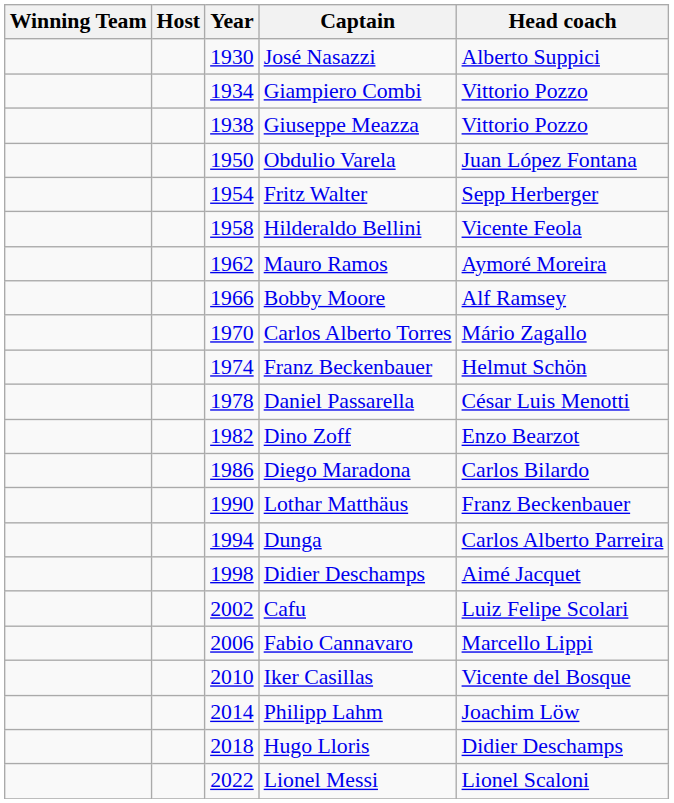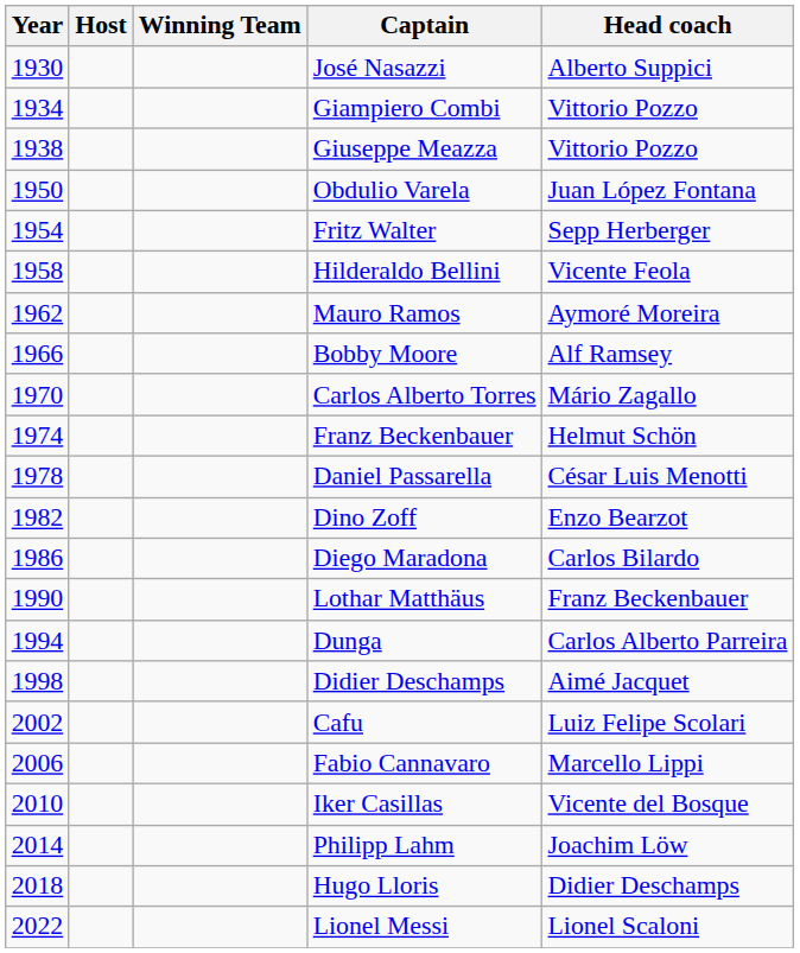 <table class="wikitable sortable">
 <tr>
+<th>Year</th>
+<th>Host</th>
 <th>Winning Team</th>
-<th>Host</th>
-<th>Year</th>
 <th>Captain</th>
 <th>Head coach</th>
 </tr>
 <tr Against>
+<td><a href='#'>1930</a></td>
 <td></td>
 <td></td>
-<td><a href='#'>1930</a></td>
 <td><a href='#'>José Nasazzi</a></td>
 <td><a href='#'>Alberto Suppici</a></td>
 </tr>
 <tr>
+<td><a href='#'>1934</a></td>
 <td></td>
 <td></td>
-<td><a href='#'>1934</a></td>
 <td><a href='#'>Giampiero Combi</a></td>
 <td><a href='#'>Vittorio Pozzo</a></td>
 </tr>
 <tr>
+<td><a href='#'>1938</a></td>
 <td></td>
 <td></td>
-<td><a href='#'>1938</a></td>
 <td><a href='#'>Giuseppe Meazza</a></td>
 <td><a href='#'>Vittorio Pozzo</a></td>
 </tr>
 <tr>
+<td><a href='#'>1950</a></td>
 <td></td>
 <td></td>
-<td><a href='#'>1950</a></td>
 <td><a href='#'>Obdulio Varela</a></td>
 <td><a href='#'>Juan López Fontana</a></td>
 </tr>
 <tr>
+<td><a href='#'>1954</a></td>
 <td></td>
 <td></td>
-<td><a href='#'>1954</a></td>
 <td><a href='#'>Fritz Walter</a></td>
 <td><a href='#'>Sepp Herberger</a></td>
 </tr>
 <tr>
+<td><a href='#'>1958</a></td>
 <td></td>
 <td></td>
-<td><a href='#'>1958</a></td>
 <td><a href='#'>Hilderaldo Bellini</a></td>
 <td><a href='#'>Vicente Feola</a></td>
 </tr>
 <tr>
+<td><a href='#'>1962</a></td>
 <td></td>
 <td></td>
-<td><a href='#'>1962</a></td>
 <td><a href='#'>Mauro Ramos</a></td>
 <td><a href='#'>Aymoré Moreira</a></td>
 </tr>
 <tr>
+<td><a href='#'>1966</a></td>
 <td></td>
 <td></td>
-<td><a href='#'>1966</a></td>
 <td><a href='#'>Bobby Moore</a></td>
 <td><a href='#'>Alf Ramsey</a></td>
 </tr>
 <tr>
+<td><a href='#'>1970</a></td>
 <td></td>
 <td></td>
-<td><a href='#'>1970</a></td>
 <td><a href='#'>Carlos Alberto Torres</a></td>
 <td><a href='#'>Mário Zagallo</a></td>
 </tr>
 <tr>
+<td><a href='#'>1974</a></td>
 <td></td>
 <td></td>
-<td><a href='#'>1974</a></td>
 <td><a href='#'>Franz Beckenbauer</a></td>
 <td><a href='#'>Helmut Schön</a></td>
 </tr>
 <tr>
+<td><a href='#'>1978</a></td>
 <td></td>
 <td></td>
-<td><a href='#'>1978</a></td>
 <td><a href='#'>Daniel Passarella</a></td>
 <td><a href='#'>César Luis Menotti</a></td>
 </tr>
 <tr>
+<td><a href='#'>1982</a></td>
 <td></td>
 <td></td>
-<td><a href='#'>1982</a></td>
 <td><a href='#'>Dino Zoff</a></td>
 <td><a href='#'>Enzo Bearzot</a></td>
 </tr>
 <tr>
+<td><a href='#'>1986</a></td>
 <td></td>
 <td></td>
-<td><a href='#'>1986</a></td>
 <td><a href='#'>Diego Maradona</a></td>
 <td><a href='#'>Carlos Bilardo</a></td>
 </tr>
 <tr>
+<td><a href='#'>1990</a></td>
 <td></td>
 <td></td>
-<td><a href='#'>1990</a></td>
 <td><a href='#'>Lothar Matthäus</a></td>
 <td><a href='#'>Franz Beckenbauer</a></td>
 </tr>
 <tr>
+<td><a href='#'>1994</a></td>
 <td></td>
 <td></td>
-<td><a href='#'>1994</a></td>
 <td><a href='#'>Dunga</a></td>
 <td><a href='#'>Carlos Alberto Parreira</a></td>
 </tr>
 <tr>
+<td><a href='#'>1998</a></td>
 <td></td>
 <td></td>
-<td><a href='#'>1998</a></td>
 <td><a href='#'>Didier Deschamps</a></td>
 <td><a href='#'>Aimé Jacquet</a></td>
 </tr>
 <tr>
+<td><a href='#'>2002</a></td>
+<td> <br> </td>
 <td></td>
-<td> <br> </td>
-<td><a href='#'>2002</a></td>
 <td><a href='#'>Cafu</a></td>
 <td><a href='#'>Luiz Felipe Scolari</a></td>
 </tr>
 <tr>
+<td><a href='#'>2006</a></td>
 <td></td>
 <td></td>
-<td><a href='#'>2006</a></td>
 <td><a href='#'>Fabio Cannavaro</a></td>
 <td><a href='#'>Marcello Lippi</a></td>
 </tr>
 <tr>
+<td><a href='#'>2010</a></td>
 <td></td>
 <td></td>
-<td><a href='#'>2010</a></td>
 <td><a href='#'>Iker Casillas</a></td>
 <td><a href='#'>Vicente del Bosque</a></td>
 </tr>
 <tr>
+<td><a href='#'>2014</a></td>
 <td></td>
 <td></td>
-<td><a href='#'>2014</a></td>
 <td><a href='#'>Philipp Lahm</a></td>
 <td><a href='#'>Joachim Löw</a></td>
 </tr>
 <tr>
+<td><a href='#'>2018</a></td>
 <td></td>
 <td></td>
-<td><a href='#'>2018</a></td>
 <td><a href='#'>Hugo Lloris</a></td>
 <td><a href='#'>Didier Deschamps</a></td>
 </tr>
 <tr>
+<td><a href='#'>2022</a></td>
 <td></td>
 <td></td>
-<td><a href='#'>2022</a></td>
 <td><a href='#'>Lionel Messi</a></td>
 <td><a href='#'>Lionel Scaloni</a></td>
 </tr>
 </table>
